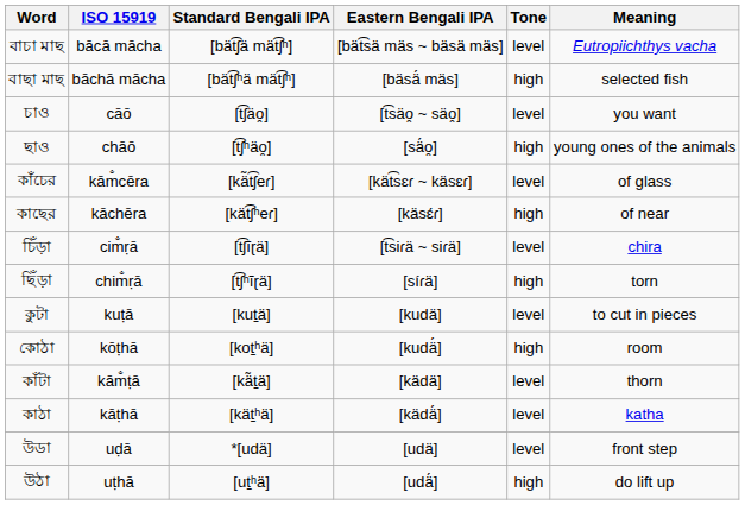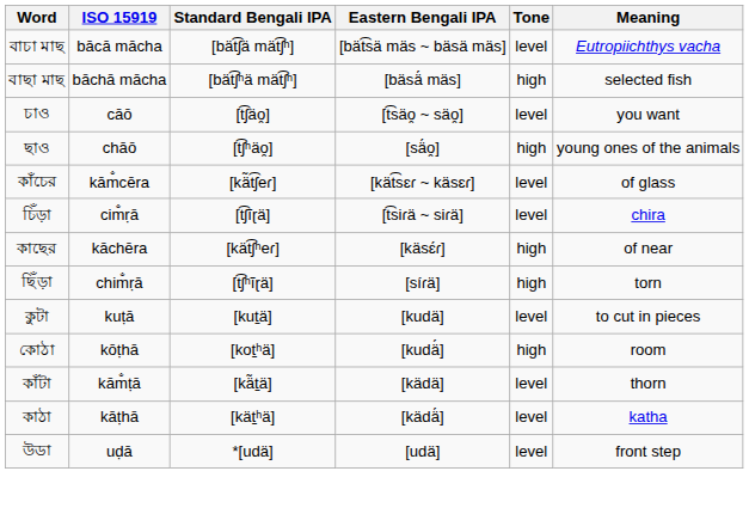 <table class="wikitable" style="text-align:center;">
 <tr>
 <th>Word</th>
 <th><a href='#'>ISO 15919</a></th>
 <th>Standard Bengali IPA</th>
 <th>Eastern Bengali IPA</th>
 <th>Tone</th>
 <th>Meaning</th>
 </tr>
 <tr>
 <td>বাচা মাছ</td>
 <td>bācā mācha</td>
 <td>[bät͡ʃä mät͡ʃʰ]</td>
 <td>[bät͡sä mäs ~ bäsä mäs]</td>
 <td>level</td>
 <td><em><a href='#'>Eutropiichthys vacha</a></em></td>
 </tr>
 <tr>
 <td>বাছা মাছ</td>
 <td>bāchā mācha</td>
 <td>[bät͡ʃʰä mät͡ʃʰ]</td>
 <td>[bäsä́ mäs]</td>
 <td>high</td>
 <td>selected fish</td>
 </tr>
 <tr>
 <td>চাও</td>
 <td>cāō</td>
 <td>[t͡ʃäo̯]</td>
 <td>[t͡säo̯ ~ säo̯]</td>
 <td>level</td>
 <td>you want</td>
 </tr>
 <tr>
 <td>ছাও</td>
 <td>chāō</td>
 <td>[t͡ʃʰäo̯]</td>
 <td>[sä́o̯]</td>
 <td>high</td>
 <td>young ones of the animals</td>
 </tr>
 <tr>
 <td>কাঁচের</td>
 <td>kām̐cēra</td>
 <td>[kä̃t͡ʃeɾ]</td>
 <td>[kät͡sɛɾ ~ käsɛɾ]</td>
 <td>level</td>
 <td>of glass</td>
 </tr>
 <tr>
+<td>চিঁড়া</td>
+<td>cim̐ṛā</td>
+<td>[t͡ʃĩɽä]</td>
+<td>[t͡siɾä ~ siɾä]</td>
+<td>level</td>
+<td><a href='#'>chira</a></td>
+</tr>
+<tr>
 <td>কাছের</td>
 <td>kāchēra</td>
 <td>[kät͡ʃʰeɾ]</td>
 <td>[käsɛ́ɾ]</td>
 <td>high</td>
 <td>of near</td>
-</tr>
-<tr>
-<td>চিঁড়া</td>
-<td>cim̐ṛā</td>
-<td>[t͡ʃĩɽä]</td>
-<td>[t͡siɾä ~ siɾä]</td>
-<td>level</td>
-<td><a href='#'>chira</a></td>
 </tr>
 <tr>
 <td>ছিঁড়া</td>
 <td>chim̐ṛā</td>
 <td>[t͡ʃʰĩɽä]</td>
 <td>[síɾä]</td>
 <td>high</td>
 <td>torn</td>
 </tr>
 <tr>
 <td>কুটা</td>
 <td>kuṭā</td>
 <td>[kut̠ä]</td>
 <td>[kudä]</td>
 <td>level</td>
 <td>to cut in pieces</td>
 </tr>
 <tr>
 <td>কোঠা</td>
 <td>kōṭhā</td>
 <td>[kot̠ʰä]</td>
 <td>[kudä́]</td>
 <td>high</td>
 <td>room</td>
 </tr>
 <tr>
 <td>কাঁটা</td>
 <td>kām̐ṭā</td>
 <td>[kä̃t̠ä]</td>
 <td>[kädä]</td>
 <td>level</td>
 <td>thorn</td>
 </tr>
 <tr>
 <td>কাঠা</td>
 <td>kāṭhā</td>
 <td>[kät̠ʰä]</td>
 <td>[kädä́]</td>
 <td>level</td>
 <td><a href='#'>katha</a></td>
 </tr>
 <tr>
 <td>উডা</td>
 <td>uḍā</td>
 <td>*[udä]</td>
 <td>[udä]</td>
 <td>level</td>
 <td>front step</td>
 </tr>
-<tr>
-<td>উঠা</td>
-<td>uṭhā</td>
-<td>[ut̠ʰä]</td>
-<td>[udä́]</td>
-<td>high</td>
-<td>do lift up</td>
-</tr>
 </table>
